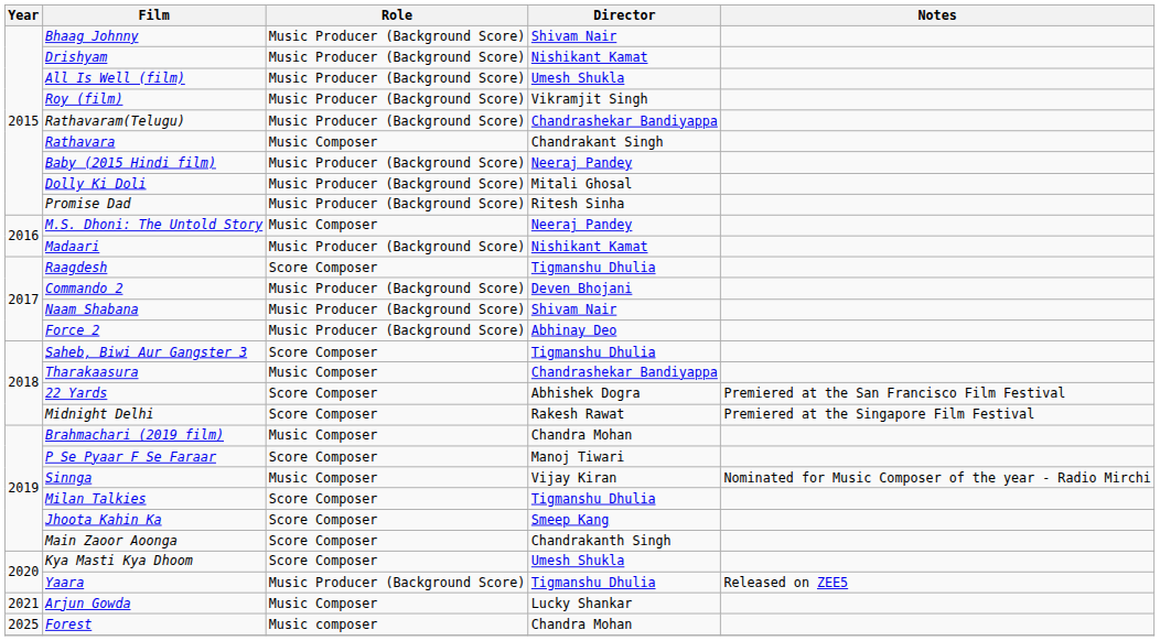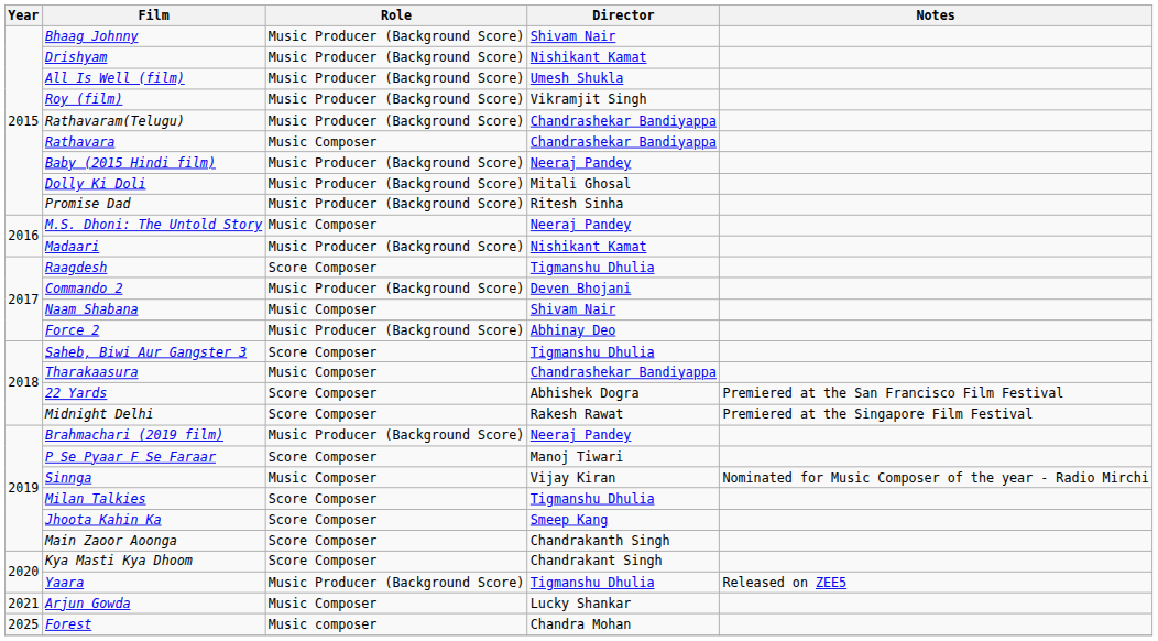 <table class="wikitable sortable">
 <tr>
 <th>Year</th>
 <th>Film</th>
 <th>Role</th>
 <th>Director</th>
 <th>Notes</th>
 </tr>
 <tr>
 <td rowspan="9">2015</td>
 <td><em><a href='#'>Bhaag Johnny</a></em></td>
 <td>Music Producer (Background Score)</td>
 <td><a href='#'>Shivam Nair</a></td>
 <td></td>
 </tr>
 <tr>
 <td><em><a href='#'>Drishyam</a></em></td>
 <td>Music Producer (Background Score)</td>
 <td><a href='#'>Nishikant Kamat</a></td>
 <td></td>
 </tr>
 <tr>
 <td><a href='#'><em>All Is Well (film)</em></a></td>
 <td>Music Producer (Background Score)</td>
 <td><a href='#'>Umesh Shukla</a></td>
 <td></td>
 </tr>
 <tr>
 <td><em><a href='#'>Roy (film)</a></em></td>
 <td>Music Producer (Background Score)</td>
 <td>Vikramjit Singh</td>
 <td></td>
 </tr>
 <tr>
 <td><em>Rathavaram(Telugu)</em></td>
 <td>Music Producer (Background Score)</td>
 <td><a href='#'>Chandrashekar Bandiyappa</a></td>
 <td></td>
 </tr>
 <tr>
 <td><em><a href='#'>Rathavara</a></em></td>
 <td>Music Composer</td>
-<td>Chandrakant Singh</td>
+<td><a href='#'>Chandrashekar Bandiyappa</a></td>
 <td></td>
 </tr>
 <tr>
 <td><em><a href='#'>Baby (2015 Hindi film)</a></em></td>
 <td>Music Producer (Background Score)</td>
 <td><a href='#'>Neeraj Pandey</a></td>
 <td></td>
 </tr>
 <tr>
 <td><em><a href='#'>Dolly Ki Doli</a></em></td>
 <td>Music Producer (Background Score)</td>
 <td>Mitali Ghosal</td>
 <td></td>
 </tr>
 <tr>
 <td><em>Promise Dad</em></td>
 <td>Music Producer (Background Score)</td>
 <td>Ritesh Sinha</td>
 <td></td>
 </tr>
 <tr>
 <td rowspan="2">2016</td>
 <td><em><a href='#'>M.S. Dhoni: The Untold Story</a></em></td>
 <td>Music Composer</td>
 <td><a href='#'>Neeraj Pandey</a></td>
 <td></td>
 </tr>
 <tr>
 <td><em><a href='#'>Madaari</a></em></td>
 <td>Music Producer (Background Score)</td>
 <td><a href='#'>Nishikant Kamat</a></td>
 <td></td>
 </tr>
 <tr>
 <td rowspan="4">2017</td>
 <td><em><a href='#'>Raagdesh</a></em></td>
 <td>Score Composer</td>
 <td><a href='#'>Tigmanshu Dhulia</a></td>
 <td></td>
 </tr>
 <tr>
 <td><em><a href='#'>Commando 2</a></em></td>
 <td>Music Producer (Background Score)</td>
 <td><a href='#'>Deven Bhojani</a></td>
 <td></td>
 </tr>
 <tr>
 <td><em><a href='#'>Naam Shabana</a></em></td>
-<td>Music Producer (Background Score)</td>
+<td>Music Composer</td>
 <td><a href='#'>Shivam Nair</a></td>
 <td></td>
 </tr>
 <tr>
 <td><em><a href='#'>Force 2</a></em></td>
 <td>Music Producer (Background Score)</td>
 <td><a href='#'>Abhinay Deo</a></td>
 <td></td>
 </tr>
 <tr>
 <td rowspan="4">2018</td>
 <td><em><a href='#'>Saheb, Biwi Aur Gangster 3</a></em></td>
 <td>Score Composer</td>
 <td><a href='#'>Tigmanshu Dhulia</a></td>
 <td></td>
 </tr>
 <tr>
 <td><em><a href='#'>Tharakaasura</a></em></td>
 <td>Music Composer</td>
 <td><a href='#'>Chandrashekar Bandiyappa</a></td>
 <td></td>
 </tr>
 <tr>
 <td><em><a href='#'>22 Yards</a></em></td>
 <td>Score Composer</td>
 <td>Abhishek Dogra</td>
 <td>Premiered at the San Francisco Film Festival</td>
 </tr>
 <tr>
 <td><em>Midnight Delhi</em></td>
 <td>Score Composer</td>
 <td>Rakesh Rawat</td>
 <td>Premiered at the Singapore Film Festival</td>
 </tr>
 <tr>
 <td rowspan="6">2019</td>
 <td><em><a href='#'>Brahmachari (2019 film)</a></em></td>
-<td>Music Composer</td>
-<td>Chandra Mohan</td>
+<td>Music Producer (Background Score)</td>
+<td><a href='#'>Neeraj Pandey</a></td>
 <td></td>
 </tr>
 <tr>
 <td><em><a href='#'>P Se Pyaar F Se Faraar</a></em></td>
 <td>Score Composer</td>
 <td>Manoj Tiwari</td>
 <td></td>
 </tr>
 <tr>
 <td><a href='#'><em>Sinnga</em></a></td>
 <td>Music Composer</td>
 <td>Vijay Kiran</td>
 <td>Nominated for Music Composer of the year - Radio Mirchi</td>
 </tr>
 <tr>
 <td><em><a href='#'>Milan Talkies</a></em></td>
 <td>Score Composer</td>
 <td><a href='#'>Tigmanshu Dhulia</a></td>
 <td></td>
 </tr>
 <tr>
 <td><em><a href='#'>Jhoota Kahin Ka</a></em></td>
 <td>Score Composer</td>
 <td><a href='#'>Smeep Kang</a></td>
 <td></td>
 </tr>
 <tr>
 <td><em>Main Zaoor Aoonga</em></td>
 <td>Score Composer</td>
 <td>Chandrakanth Singh</td>
 <td></td>
 </tr>
 <tr>
 <td rowspan="2">2020</td>
 <td><em>Kya Masti Kya Dhoom</em></td>
 <td>Score Composer</td>
-<td><a href='#'>Umesh Shukla</a></td>
+<td>Chandrakant Singh</td>
 <td></td>
 </tr>
 <tr>
 <td><em><a href='#'>Yaara</a></em></td>
 <td>Music Producer (Background Score)</td>
 <td><a href='#'>Tigmanshu Dhulia</a></td>
 <td>Released on <a href='#'>ZEE5</a></td>
 </tr>
 <tr>
 <td>2021</td>
 <td><em><a href='#'>Arjun Gowda</a></em></td>
 <td>Music Composer</td>
 <td>Lucky Shankar</td>
 <td></td>
 </tr>
 <tr>
 <td>2025</td>
 <td><em><a href='#'>Forest</a></em></td>
 <td>Music composer</td>
 <td>Chandra Mohan</td>
 <td></td>
 </tr>
 <tr>
 </tr>
 </table>
